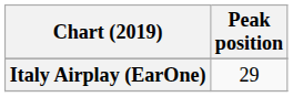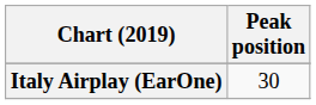 <table class="wikitable plainrowheaders sortable" style="text-align:center;">
 <tr>
 <th>Chart (2019)</th>
 <th>Peak<br>position</th>
 </tr>
 <tr>
 </tr>
 <tr>
 <th scope="row">Italy Airplay (EarOne)</th>
-<td>29</td>
+<td>30</td>
 </tr>
 <tr>
 </tr>
 </table>
